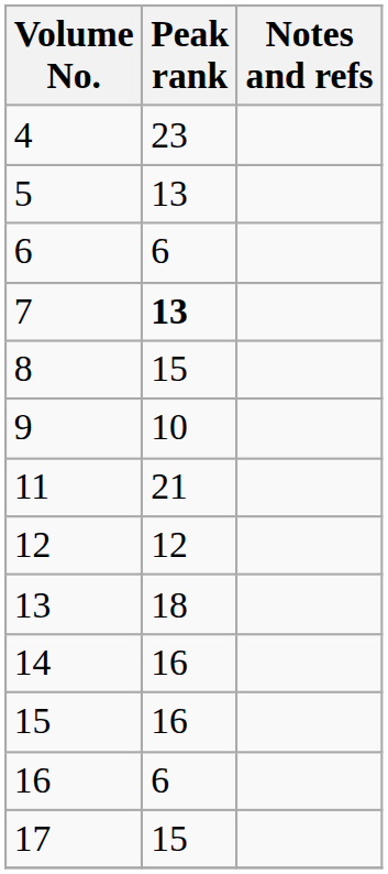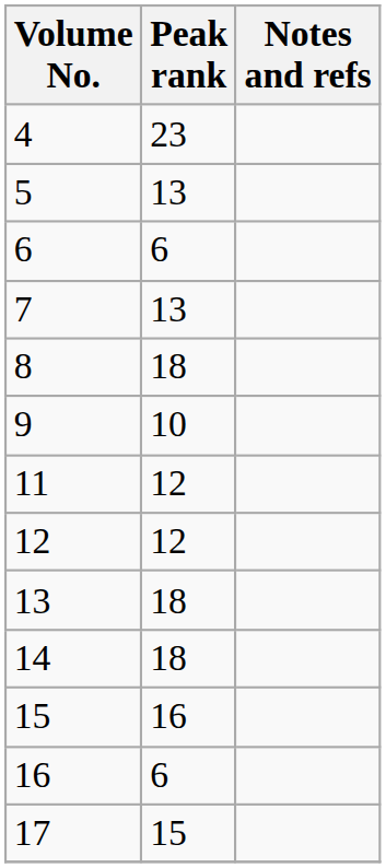 <table class="wikitable">
 <tr>
 <th>Volume<br>No.</th>
 <th>Peak<br>rank</th>
 <th>Notes<br>and refs</th>
 </tr>
 <tr>
 <td>4</td>
 <td>23</td>
 <td></td>
 </tr>
 <tr>
 <td>5</td>
 <td>13</td>
 <td></td>
 </tr>
 <tr>
 <td>6</td>
 <td>6</td>
 <td></td>
 </tr>
 <tr>
 <td>7</td>
-<td><strong>13</strong></td>
+<td>13</td>
 <td></td>
 </tr>
 <tr>
 <td>8</td>
-<td>15</td>
+<td>18</td>
 <td></td>
 </tr>
 <tr>
 <td>9</td>
 <td>10</td>
 <td></td>
 </tr>
 <tr>
 <td>11</td>
-<td>21</td>
+<td>12</td>
 <td></td>
 </tr>
 <tr>
 <td>12</td>
 <td>12</td>
 <td></td>
 </tr>
 <tr>
 <td>13</td>
 <td>18</td>
 <td></td>
 </tr>
 <tr>
 <td>14</td>
-<td>16</td>
+<td>18</td>
 <td></td>
 </tr>
 <tr>
 <td>15</td>
 <td>16</td>
 <td></td>
 </tr>
 <tr>
 <td>16</td>
 <td>6</td>
 <td></td>
 </tr>
 <tr>
 <td>17</td>
 <td>15</td>
 <td></td>
 </tr>
 <tr>
 </tr>
 </table>
